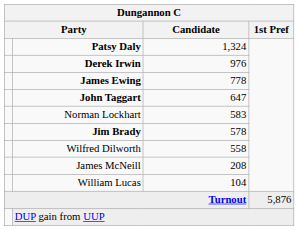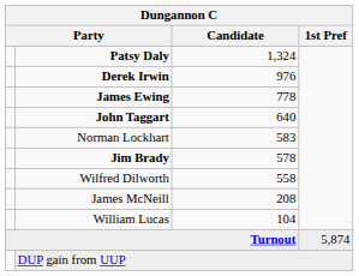 <table class="wikitable">
 <tr>
 <th colspan="4" align="center">Dungannon C</th>
 </tr>
 <tr>
 <th colspan="2" align="center" width=200>Party</th>
 <th width=150>Candidate</th>
 <th width=60>1st Pref</th>
 </tr>
 <tr>
 <td></td>
 <td align="right"><strong>Patsy Daly</strong></td>
 <td align="right">1,324</td>
 </tr>
 <tr>
 <td></td>
 <td align="right"><strong>Derek Irwin</strong></td>
 <td align="right">976</td>
 </tr>
 <tr>
 <td></td>
 <td align="right"><strong>James Ewing</strong></td>
 <td align="right">778</td>
 </tr>
 <tr>
 <td></td>
 <td align="right"><strong>John Taggart</strong></td>
-<td align="right">647</td>
+<td align="right">640</td>
 </tr>
 <tr>
 <td></td>
 <td align="right">Norman Lockhart</td>
 <td align="right">583</td>
 </tr>
 <tr>
 <td></td>
 <td align="right"><strong>Jim Brady</strong></td>
 <td align="right">578</td>
 </tr>
 <tr>
 <td></td>
 <td align="right">Wilfred Dilworth</td>
 <td align="right">558</td>
 </tr>
 <tr>
 <td></td>
 <td align="right">James McNeill</td>
 <td align="right">208</td>
 </tr>
 <tr>
 <td></td>
 <td align="right">William Lucas</td>
 <td align="right">104</td>
 </tr>
 <tr bgcolor="EEEEEE">
 <td colspan=3 align="right"><strong><a href='#'>Turnout</a></strong></td>
-<td align="right">5,876</td>
+<td align="right">5,874</td>
 </tr>
 <tr>
 <td bgcolor=></td>
 <td colspan=3 bgcolor="EEEEEE"><a href='#'>DUP</a> gain from <a href='#'>UUP</a></td>
 </tr>
 </table>
